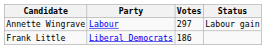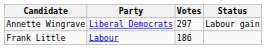 <table class="wikitable sortable">
 <tr>
 <th>Candidate</th>
 <th>Party</th>
 <th>Votes</th>
 <th>Status</th>
 </tr>
 <tr>
 <td>Annette Wingrave</td>
-<td><a href='#'>Labour</a></td>
+<td><a href='#'>Liberal Democrats</a></td>
 <td>297</td>
 <td>Labour gain</td>
 </tr>
 <tr>
 <td>Frank Little</td>
-<td><a href='#'>Liberal Democrats</a></td>
+<td><a href='#'>Labour</a></td>
 <td>186</td>
 <td></td>
 </tr>
 </table>
